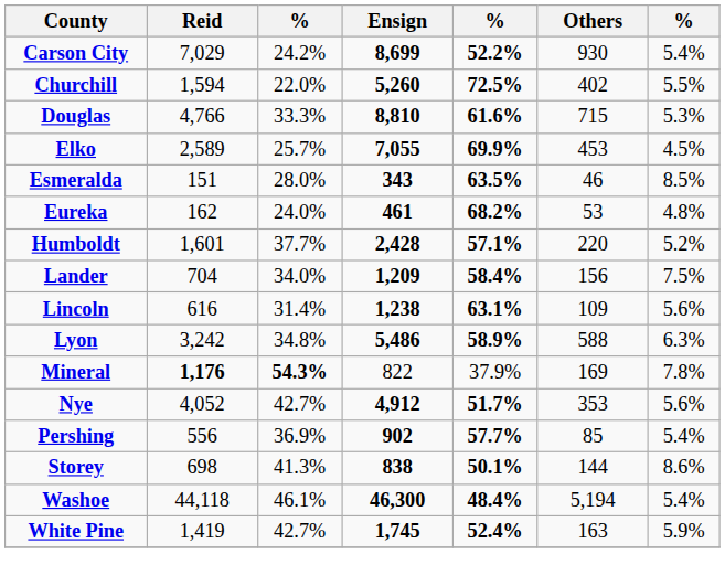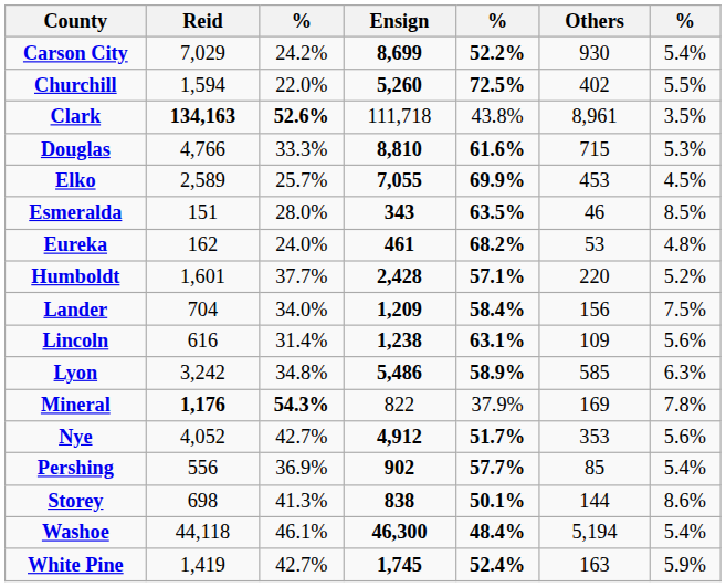 <table style="width:45%;" class="wikitable sortable">
 <tr style="background:lightgrey;">
 <th style="width:10%;">County</th>
 <th style="width:10%;">Reid</th>
 <th style="width:5%;">%</th>
 <th style="width:10%;">Ensign</th>
 <th style="width:5%;">%</th>
 <th style="width:10%;">Others</th>
 <th style="width:5%;">%</th>
 </tr>
 <tr>
 <td align="center" ><strong><a href='#'>Carson City</a></strong></td>
 <td style="text-align:center;">7,029</td>
 <td style="text-align:center;">24.2%</td>
 <td style="text-align:center;"><strong>8,699</strong></td>
 <td style="text-align:center;"><strong>52.2%</strong></td>
 <td style="text-align:center;">930</td>
 <td style="text-align:center;">5.4%</td>
 </tr>
 <tr>
 <td align="center" ><strong><a href='#'>Churchill</a></strong></td>
 <td style="text-align:center;">1,594</td>
 <td style="text-align:center;">22.0%</td>
 <td style="text-align:center;"><strong>5,260</strong></td>
 <td style="text-align:center;"><strong>72.5%</strong></td>
 <td style="text-align:center;">402</td>
 <td style="text-align:center;">5.5%</td>
+</tr>
+<tr>
+<td align="center" ><strong><a href='#'>Clark</a></strong></td>
+<td style="text-align:center;"><strong>134,163</strong></td>
+<td style="text-align:center;"><strong>52.6%</strong></td>
+<td style="text-align:center;">111,718</td>
+<td style="text-align:center;">43.8%</td>
+<td style="text-align:center;">8,961</td>
+<td style="text-align:center;">3.5%</td>
 </tr>
 <tr>
 <td align="center" ><strong><a href='#'>Douglas</a></strong></td>
 <td style="text-align:center;">4,766</td>
 <td style="text-align:center;">33.3%</td>
 <td style="text-align:center;"><strong>8,810</strong></td>
 <td style="text-align:center;"><strong>61.6%</strong></td>
 <td style="text-align:center;">715</td>
 <td style="text-align:center;">5.3%</td>
 </tr>
 <tr>
 <td align="center" ><strong><a href='#'>Elko</a></strong></td>
 <td style="text-align:center;">2,589</td>
 <td style="text-align:center;">25.7%</td>
 <td style="text-align:center;"><strong>7,055</strong></td>
 <td style="text-align:center;"><strong>69.9%</strong></td>
 <td style="text-align:center;">453</td>
 <td style="text-align:center;">4.5%</td>
 </tr>
 <tr>
 <td align="center" ><strong><a href='#'>Esmeralda</a></strong></td>
 <td style="text-align:center;">151</td>
 <td style="text-align:center;">28.0%</td>
 <td style="text-align:center;"><strong>343</strong></td>
 <td style="text-align:center;"><strong>63.5%</strong></td>
 <td style="text-align:center;">46</td>
 <td style="text-align:center;">8.5%</td>
 </tr>
 <tr>
 <td align="center" ><strong><a href='#'>Eureka</a></strong></td>
 <td style="text-align:center;">162</td>
 <td style="text-align:center;">24.0%</td>
 <td style="text-align:center;"><strong>461</strong></td>
 <td style="text-align:center;"><strong>68.2%</strong></td>
 <td style="text-align:center;">53</td>
 <td style="text-align:center;">4.8%</td>
 </tr>
 <tr>
 <td align="center" ><strong><a href='#'>Humboldt</a></strong></td>
 <td style="text-align:center;">1,601</td>
 <td style="text-align:center;">37.7%</td>
 <td style="text-align:center;"><strong>2,428</strong></td>
 <td style="text-align:center;"><strong>57.1%</strong></td>
 <td style="text-align:center;">220</td>
 <td style="text-align:center;">5.2%</td>
 </tr>
 <tr>
 <td align="center" ><strong><a href='#'>Lander</a></strong></td>
 <td style="text-align:center;">704</td>
 <td style="text-align:center;">34.0%</td>
 <td style="text-align:center;"><strong>1,209</strong></td>
 <td style="text-align:center;"><strong>58.4%</strong></td>
 <td style="text-align:center;">156</td>
 <td style="text-align:center;">7.5%</td>
 </tr>
 <tr>
 <td align="center" ><strong><a href='#'>Lincoln</a></strong></td>
 <td style="text-align:center;">616</td>
 <td style="text-align:center;">31.4%</td>
 <td style="text-align:center;"><strong>1,238</strong></td>
 <td style="text-align:center;"><strong>63.1%</strong></td>
 <td style="text-align:center;">109</td>
 <td style="text-align:center;">5.6%</td>
 </tr>
 <tr>
 <td align="center" ><strong><a href='#'>Lyon</a></strong></td>
 <td style="text-align:center;">3,242</td>
 <td style="text-align:center;">34.8%</td>
 <td style="text-align:center;"><strong>5,486</strong></td>
 <td style="text-align:center;"><strong>58.9%</strong></td>
-<td style="text-align:center;">588</td>
+<td style="text-align:center;">585</td>
 <td style="text-align:center;">6.3%</td>
 </tr>
 <tr>
 <td align="center" ><strong><a href='#'>Mineral</a></strong></td>
 <td style="text-align:center;"><strong>1,176</strong></td>
 <td style="text-align:center;"><strong>54.3%</strong></td>
 <td style="text-align:center;">822</td>
 <td style="text-align:center;">37.9%</td>
 <td style="text-align:center;">169</td>
 <td style="text-align:center;">7.8%</td>
 </tr>
 <tr>
 <td align="center" ><strong><a href='#'>Nye</a></strong></td>
 <td style="text-align:center;">4,052</td>
 <td style="text-align:center;">42.7%</td>
 <td style="text-align:center;"><strong>4,912</strong></td>
 <td style="text-align:center;"><strong>51.7%</strong></td>
 <td style="text-align:center;">353</td>
 <td style="text-align:center;">5.6%</td>
 </tr>
 <tr>
 <td align="center" ><strong><a href='#'>Pershing</a></strong></td>
 <td style="text-align:center;">556</td>
 <td style="text-align:center;">36.9%</td>
 <td style="text-align:center;"><strong>902</strong></td>
 <td style="text-align:center;"><strong>57.7%</strong></td>
 <td style="text-align:center;">85</td>
 <td style="text-align:center;">5.4%</td>
 </tr>
 <tr>
 <td align="center" ><strong><a href='#'>Storey</a></strong></td>
 <td style="text-align:center;">698</td>
 <td style="text-align:center;">41.3%</td>
 <td style="text-align:center;"><strong>838</strong></td>
 <td style="text-align:center;"><strong>50.1%</strong></td>
 <td style="text-align:center;">144</td>
 <td style="text-align:center;">8.6%</td>
 </tr>
 <tr>
 <td align="center" ><strong><a href='#'>Washoe</a></strong></td>
 <td style="text-align:center;">44,118</td>
 <td style="text-align:center;">46.1%</td>
 <td style="text-align:center;"><strong>46,300</strong></td>
 <td style="text-align:center;"><strong>48.4%</strong></td>
 <td style="text-align:center;">5,194</td>
 <td style="text-align:center;">5.4%</td>
 </tr>
 <tr>
 <td align="center" ><strong><a href='#'>White Pine</a></strong></td>
 <td style="text-align:center;">1,419</td>
 <td style="text-align:center;">42.7%</td>
 <td style="text-align:center;"><strong>1,745</strong></td>
 <td style="text-align:center;"><strong>52.4%</strong></td>
 <td style="text-align:center;">163</td>
 <td style="text-align:center;">5.9%</td>
 </tr>
 <tr>
 </tr>
 </table>
